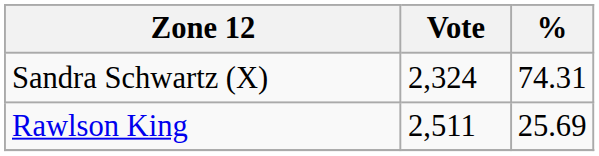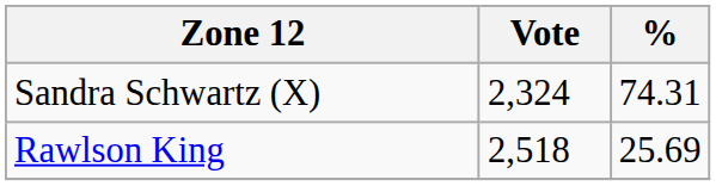 <table class="wikitable">
 <tr>
 <th bgcolor="#DDDDFF" width="200px">Zone 12</th>
 <th bgcolor="#DDDDFF" width="50px">Vote</th>
 <th bgcolor="#DDDDFF" width="30px">%</th>
 </tr>
 <tr>
 <td>Sandra Schwartz (X)</td>
 <td>2,324</td>
 <td>74.31</td>
 </tr>
 <tr>
 <td><a href='#'>Rawlson King</a></td>
-<td>2,511</td>
+<td>2,518</td>
 <td>25.69</td>
 </tr>
 <tr>
 </tr>
 </table>
